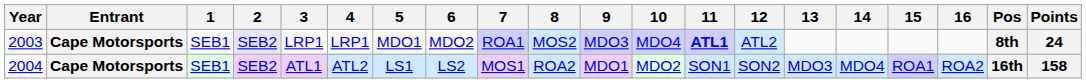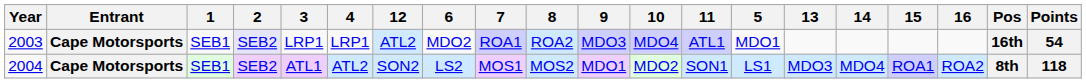 <table class="wikitable" style="text-align:center; font-size:90%">
 <tr>
 <th>Year</th>
 <th>Entrant</th>
 <th>1</th>
 <th>2</th>
 <th>3</th>
 <th>4</th>
-<th>5</th>
+<th>12</th>
 <th>6</th>
 <th>7</th>
 <th>8</th>
 <th>9</th>
 <th>10</th>
 <th>11</th>
-<th>12</th>
+<th>5</th>
 <th>13</th>
 <th>14</th>
 <th>15</th>
 <th>16</th>
 <th>Pos</th>
 <th>Points</th>
 </tr>
 <tr>
 <td><a href='#'>2003</a></td>
 <th>Cape Motorsports</th>
 <td><a href='#'>SEB1</a></td>
 <td style="background: lavender;"><a href='#'>SEB2</a></td>
 <td><a href='#'>LRP1</a></td>
 <td><a href='#'>LRP1</a></td>
-<td><a href='#'>MDO1</a></td>
+<td style="background:#CFEAFF;"><a href='#'>ATL2</a><br></td>
 <td><a href='#'>MDO2</a></td>
 <td style="background:#CFCFFF;"><a href='#'>ROA1</a><br></td>
-<td style="background:#CFEAFF;"><a href='#'>MOS2</a><br></td>
+<td style="background:#CFEAFF;"><a href='#'>ROA2</a><br></td>
 <td style="background:#CFCFFF;"><a href='#'>MDO3</a><br></td>
 <td style="background:#CFCFFF;"><a href='#'>MDO4</a><br></td>
-<td style="background:#CFCFFF;"><strong><a href='#'>ATL1</a><br></strong></td>
-<td style="background:#CFEAFF;"><a href='#'>ATL2</a><br></td>
+<td style="background:#CFCFFF;"><a href='#'>ATL1</a><br></td>
+<td><a href='#'>MDO1</a></td>
 <td></td>
 <td></td>
 <td></td>
 <td></td>
-<th>8th</th>
-<th>24</th>
+<th>16th</th>
+<th>54</th>
 </tr>
 <tr>
 <td><a href='#'>2004</a></td>
 <th>Cape Motorsports</th>
 <td style="background:#DFFFDF;"><a href='#'>SEB1</a><br></td>
 <td style="background:#EFCFFF;"><a href='#'>SEB2</a><br></td>
 <td style="background:#EFCFFF;"><a href='#'>ATL1</a><br></td>
 <td style="background:#CFEAFF;"><a href='#'>ATL2</a><br></td>
-<td style="background:#CFEAFF;"><a href='#'>LS1</a><br></td>
+<td style="background:#CFEAFF;"><a href='#'>SON2</a><br></td>
 <td style="background:#CFEAFF;"><a href='#'>LS2</a><br></td>
 <td style="background:#EFCFFF;"><a href='#'>MOS1</a><br></td>
-<td style="background:#CFEAFF;"><a href='#'>ROA2</a><br></td>
+<td style="background:#CFEAFF;"><a href='#'>MOS2</a><br></td>
 <td style="background:#EFCFFF;"><a href='#'>MDO1</a><br></td>
 <td style="background:#DFFFDF;"><a href='#'>MDO2</a><br></td>
 <td style="background:#CFEAFF;"><a href='#'>SON1</a><br></td>
-<td style="background:#CFEAFF;"><a href='#'>SON2</a><br></td>
+<td style="background:#CFEAFF;"><a href='#'>LS1</a><br></td>
 <td style="background:#CFEAFF;"><a href='#'>MDO3</a><br></td>
 <td style="background:#CFEAFF;"><a href='#'>MDO4</a><br></td>
 <td style="background:#CFCFFF;"><a href='#'>ROA1</a><br></td>
 <td style="background:#CFEAFF;"><a href='#'>ROA2</a><br></td>
-<th>16th</th>
-<th>158</th>
+<th>8th</th>
+<th>118</th>
 </tr>
 </table>
